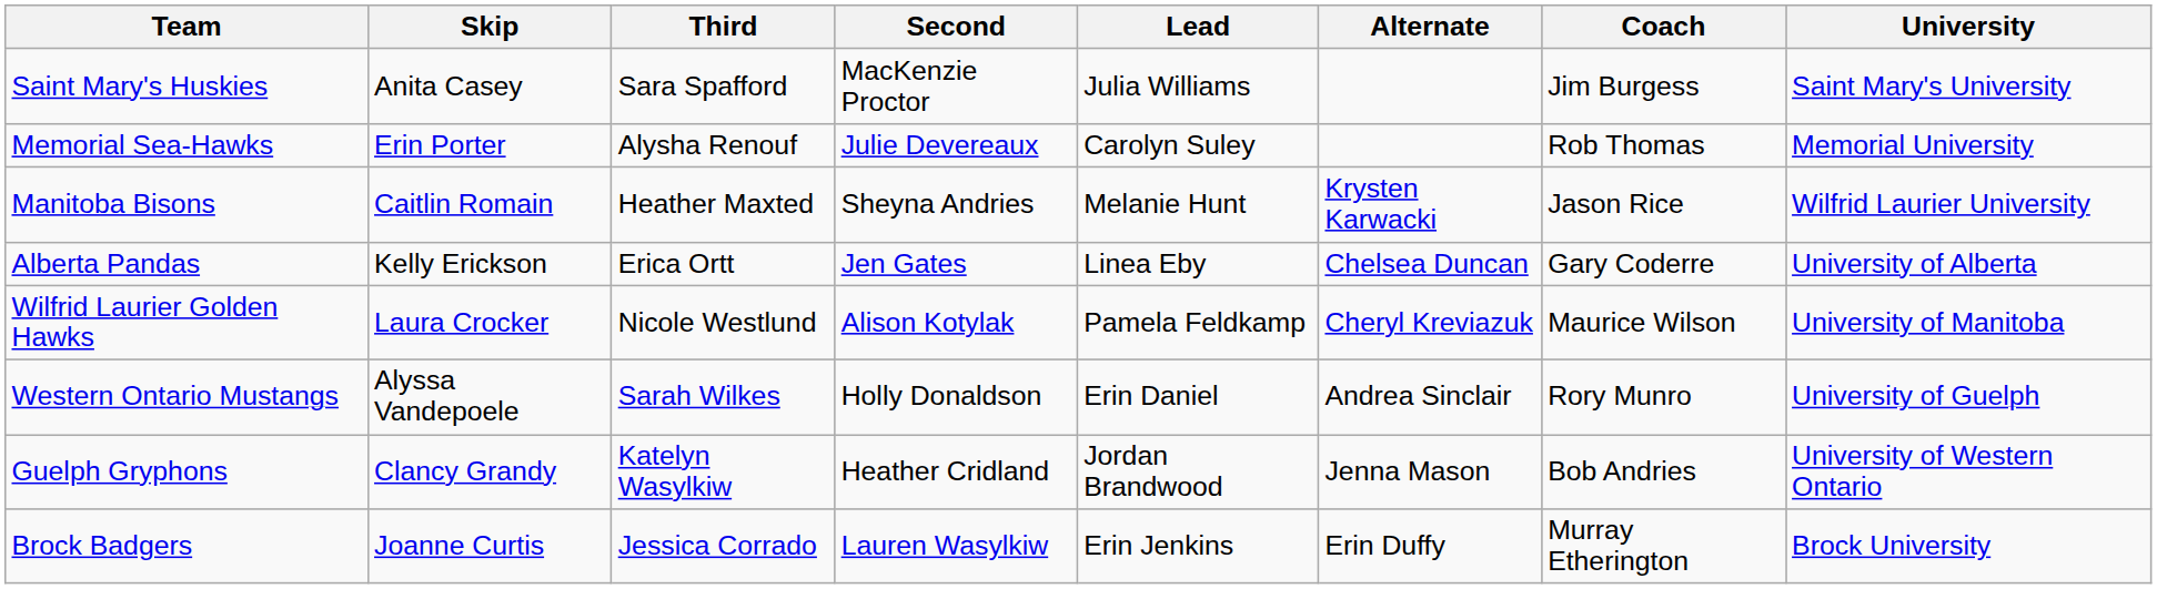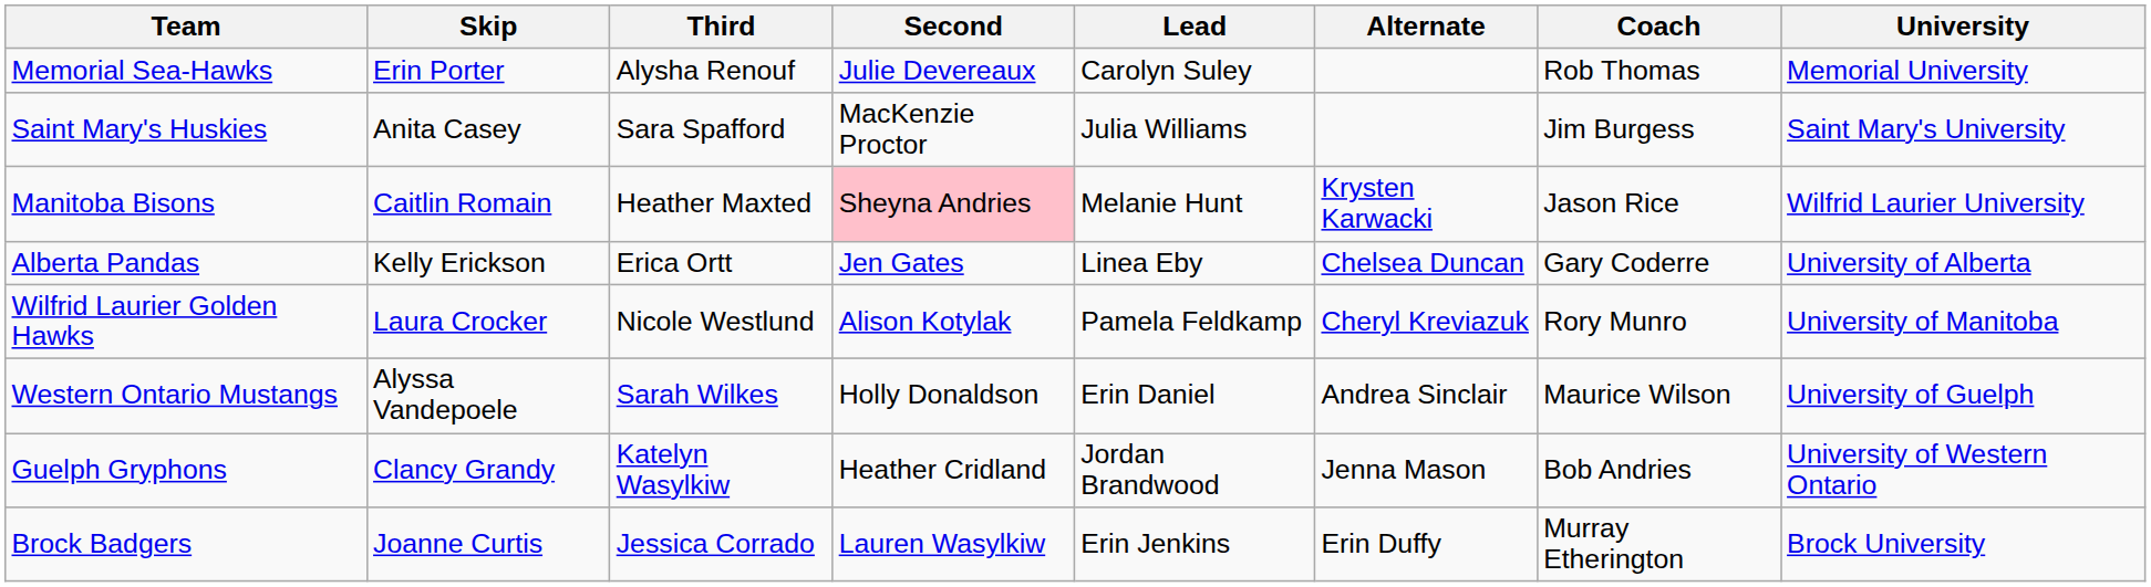 <table class=wikitable>
 <tr>
 <th>Team</th>
 <th>Skip</th>
 <th>Third</th>
 <th>Second</th>
 <th>Lead</th>
 <th>Alternate</th>
 <th>Coach</th>
 <th>University</th>
 </tr>
 <tr>
+<td><a href='#'>Memorial Sea-Hawks</a></td>
+<td><a href='#'>Erin Porter</a></td>
+<td>Alysha Renouf</td>
+<td><a href='#'>Julie Devereaux</a></td>
+<td>Carolyn Suley</td>
+<td></td>
+<td>Rob Thomas</td>
+<td> <a href='#'>Memorial University</a></td>
+</tr>
+<tr>
 <td><a href='#'>Saint Mary's Huskies</a></td>
 <td>Anita Casey</td>
 <td>Sara Spafford</td>
 <td>MacKenzie Proctor</td>
 <td>Julia Williams</td>
 <td></td>
 <td>Jim Burgess</td>
 <td> <a href='#'>Saint Mary's University</a></td>
 </tr>
 <tr>
-<td><a href='#'>Memorial Sea-Hawks</a></td>
-<td><a href='#'>Erin Porter</a></td>
-<td>Alysha Renouf</td>
-<td><a href='#'>Julie Devereaux</a></td>
-<td>Carolyn Suley</td>
-<td></td>
-<td>Rob Thomas</td>
-<td> <a href='#'>Memorial University</a></td>
-</tr>
-<tr>
 <td><a href='#'>Manitoba Bisons</a></td>
 <td><a href='#'>Caitlin Romain</a></td>
 <td>Heather Maxted</td>
-<td>Sheyna Andries</td>
+<td style="background: pink;">Sheyna Andries</td>
 <td>Melanie Hunt</td>
 <td><a href='#'>Krysten Karwacki</a></td>
 <td>Jason Rice</td>
 <td> <a href='#'>Wilfrid Laurier University</a></td>
 </tr>
 <tr>
 <td><a href='#'>Alberta Pandas</a></td>
 <td>Kelly Erickson</td>
 <td>Erica Ortt</td>
 <td><a href='#'>Jen Gates</a></td>
 <td>Linea Eby</td>
 <td><a href='#'>Chelsea Duncan</a></td>
 <td>Gary Coderre</td>
 <td> <a href='#'>University of Alberta</a></td>
 </tr>
 <tr>
 <td><a href='#'>Wilfrid Laurier Golden Hawks</a></td>
 <td><a href='#'>Laura Crocker</a></td>
 <td>Nicole Westlund</td>
 <td><a href='#'>Alison Kotylak</a></td>
 <td>Pamela Feldkamp</td>
 <td><a href='#'>Cheryl Kreviazuk</a></td>
-<td>Maurice Wilson</td>
+<td>Rory Munro</td>
 <td> <a href='#'>University of Manitoba</a></td>
 </tr>
 <tr>
 <td><a href='#'>Western Ontario Mustangs</a></td>
 <td>Alyssa Vandepoele</td>
 <td><a href='#'>Sarah Wilkes</a></td>
 <td>Holly Donaldson</td>
 <td>Erin Daniel</td>
 <td>Andrea Sinclair</td>
-<td>Rory Munro</td>
+<td>Maurice Wilson</td>
 <td> <a href='#'>University of Guelph</a></td>
 </tr>
 <tr>
 <td><a href='#'>Guelph Gryphons</a></td>
 <td><a href='#'>Clancy Grandy</a></td>
 <td><a href='#'>Katelyn Wasylkiw</a></td>
 <td>Heather Cridland</td>
 <td>Jordan Brandwood</td>
 <td>Jenna Mason</td>
 <td>Bob Andries</td>
 <td> <a href='#'>University of Western Ontario</a></td>
 </tr>
 <tr>
 <td><a href='#'>Brock Badgers</a></td>
 <td><a href='#'>Joanne Curtis</a></td>
 <td><a href='#'>Jessica Corrado</a></td>
 <td><a href='#'>Lauren Wasylkiw</a></td>
 <td>Erin Jenkins</td>
 <td>Erin Duffy</td>
 <td>Murray Etherington</td>
 <td> <a href='#'>Brock University</a></td>
 </tr>
 </table>
